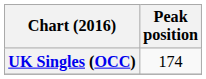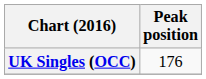 <table class="wikitable sortable plainrowheaders" style="text-align:center">
 <tr>
 <th scope="col">Chart (2016)</th>
 <th scope="col">Peak<br>position</th>
 </tr>
 <tr>
 <th scope="row"><a href='#'>UK Singles</a> (<a href='#'>OCC</a>)</th>
-<td>174</td>
+<td>176</td>
 </tr>
 <tr>
 </tr>
 <tr>
 </tr>
 </table>
